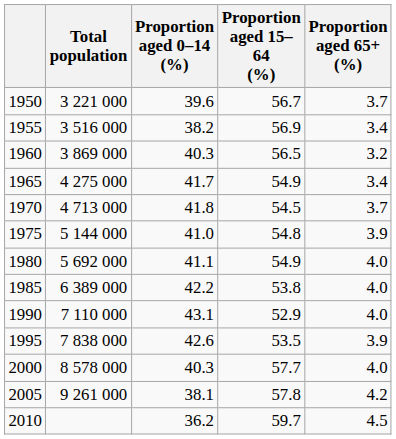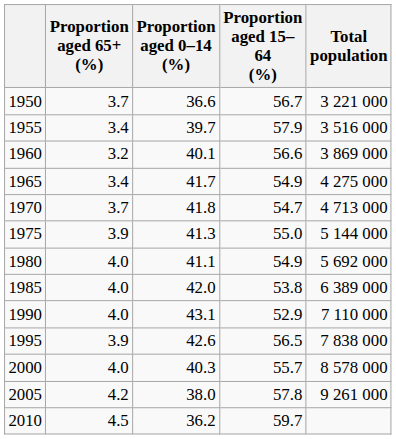 <table class="wikitable" style="text-align: right;">
 <tr>
 <th></th>
-<th width="70">Total population</th>
+<th width="70">Proportion<br>aged 65+<br>(%)</th>
 <th width="70">Proportion<br>aged 0–14<br>(%)</th>
 <th width="70">Proportion<br>aged 15–64<br>(%)</th>
-<th width="70">Proportion<br>aged 65+<br>(%)</th>
+<th width="70">Total population</th>
 </tr>
 <tr>
 <td>1950</td>
+<td>3.7</td>
+<td>36.6</td>
+<td>56.7</td>
 <td>3 221 000</td>
-<td>39.6</td>
-<td>56.7</td>
-<td>3.7</td>
 </tr>
 <tr>
 <td>1955</td>
+<td>3.4</td>
+<td>39.7</td>
+<td>57.9</td>
 <td>3 516 000</td>
-<td>38.2</td>
-<td>56.9</td>
-<td>3.4</td>
 </tr>
 <tr>
 <td>1960</td>
+<td>3.2</td>
+<td>40.1</td>
+<td>56.6</td>
 <td>3 869 000</td>
-<td>40.3</td>
-<td>56.5</td>
-<td>3.2</td>
 </tr>
 <tr>
 <td>1965</td>
-<td>4 275 000</td>
+<td>3.4</td>
 <td>41.7</td>
 <td>54.9</td>
-<td>3.4</td>
+<td>4 275 000</td>
 </tr>
 <tr>
 <td>1970</td>
+<td>3.7</td>
+<td>41.8</td>
+<td>54.7</td>
 <td>4 713 000</td>
-<td>41.8</td>
-<td>54.5</td>
-<td>3.7</td>
 </tr>
 <tr>
 <td>1975</td>
+<td>3.9</td>
+<td>41.3</td>
+<td>55.0</td>
 <td>5 144 000</td>
-<td>41.0</td>
-<td>54.8</td>
-<td>3.9</td>
 </tr>
 <tr>
 <td>1980</td>
-<td>5 692 000</td>
+<td>4.0</td>
 <td>41.1</td>
 <td>54.9</td>
-<td>4.0</td>
+<td>5 692 000</td>
 </tr>
 <tr>
 <td>1985</td>
+<td>4.0</td>
+<td>42.0</td>
+<td>53.8</td>
 <td>6 389 000</td>
-<td>42.2</td>
-<td>53.8</td>
-<td>4.0</td>
 </tr>
 <tr>
 <td>1990</td>
-<td>7 110 000</td>
+<td>4.0</td>
 <td>43.1</td>
 <td>52.9</td>
-<td>4.0</td>
+<td>7 110 000</td>
 </tr>
 <tr>
 <td>1995</td>
+<td>3.9</td>
+<td>42.6</td>
+<td>56.5</td>
 <td>7 838 000</td>
-<td>42.6</td>
-<td>53.5</td>
-<td>3.9</td>
 </tr>
 <tr>
 <td>2000</td>
+<td>4.0</td>
+<td>40.3</td>
+<td>55.7</td>
 <td>8 578 000</td>
-<td>40.3</td>
-<td>57.7</td>
-<td>4.0</td>
 </tr>
 <tr>
 <td>2005</td>
+<td>4.2</td>
+<td>38.0</td>
+<td>57.8</td>
 <td>9 261 000</td>
-<td>38.1</td>
-<td>57.8</td>
-<td>4.2</td>
 </tr>
 <tr>
 <td>2010</td>
-<td></td>
+<td>4.5</td>
 <td>36.2</td>
 <td>59.7</td>
-<td>4.5</td>
+<td></td>
 </tr>
 </table>
